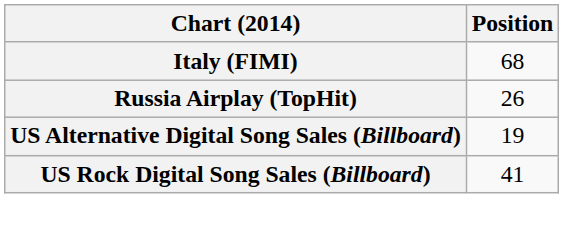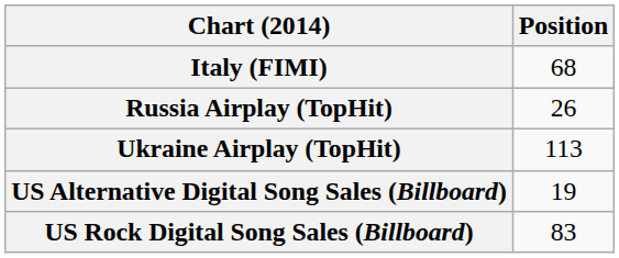 <table class="wikitable sortable plainrowheaders" style="text-align:center">
 <tr>
 <th>Chart (2014)</th>
 <th>Position</th>
 </tr>
 <tr>
 <th scope="row">Italy (FIMI)</th>
 <td>68</td>
 </tr>
 <tr>
 <th scope="row">Russia Airplay (TopHit)</th>
 <td>26</td>
 </tr>
 <tr>
+<th scope="row">Ukraine Airplay (TopHit)</th>
+<td>113</td>
+</tr>
+<tr>
 <th scope="row">US Alternative Digital Song Sales (<em>Billboard</em>)</th>
 <td>19</td>
 </tr>
 <tr>
 <th scope="row">US Rock Digital Song Sales (<em>Billboard</em>)</th>
-<td>41</td>
+<td>83</td>
 </tr>
 </table>
